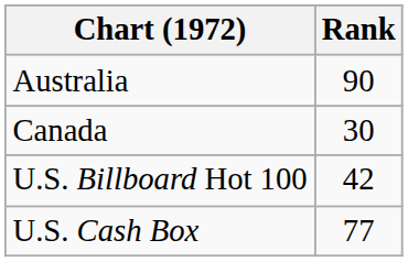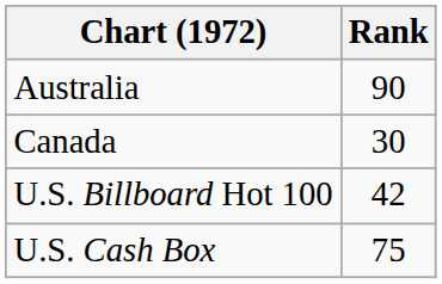 <table class="wikitable sortable">
 <tr>
 <th align="left">Chart (1972)</th>
 <th style="text-align:center;">Rank</th>
 </tr>
 <tr>
 <td>Australia </td>
 <td style="text-align:center;">90</td>
 </tr>
 <tr>
 <td>Canada</td>
 <td style="text-align:center;">30</td>
 </tr>
 <tr>
 <td>U.S. <em>Billboard</em> Hot 100</td>
 <td style="text-align:center;">42</td>
 </tr>
 <tr>
 <td>U.S. <em>Cash Box</em></td>
-<td style="text-align:center;">77</td>
+<td style="text-align:center;">75</td>
 </tr>
 </table>
